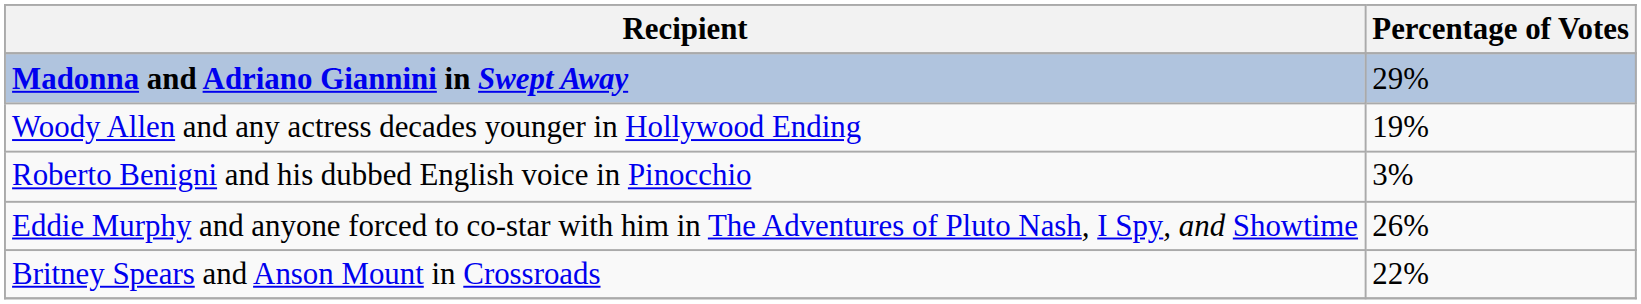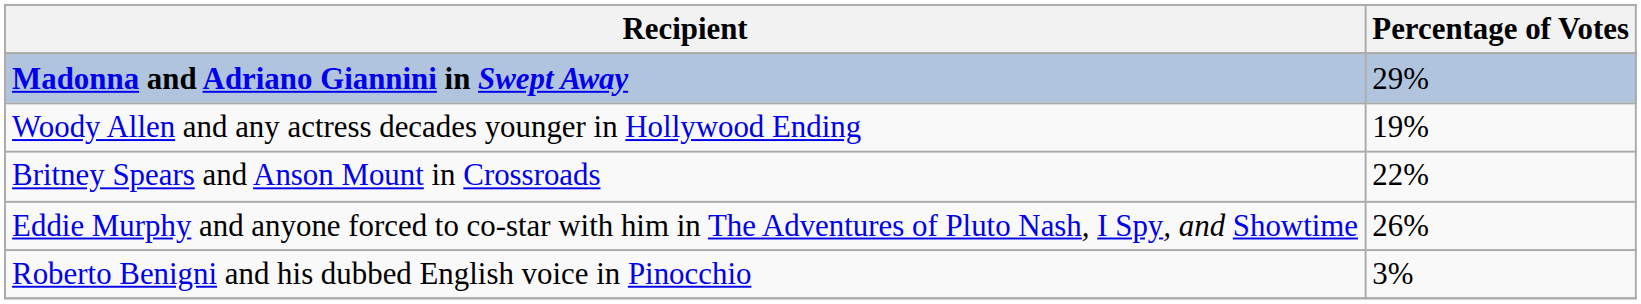 <table class="wikitable sortable plainrowheaders" align="centre">
 <tr>
 <th>Recipient</th>
 <th>Percentage of Votes</th>
 </tr>
 <tr>
 </tr>
 <tr style="background:#B0C4DE;">
 <td><strong><a href='#'>Madonna</a> and <a href='#'>Adriano Giannini</a> in <em><a href='#'>Swept Away</a><strong><em></td>
 <td></strong>29%<strong></td>
 </tr>
 <tr>
 <td><a href='#'>Woody Allen</a> and any actress decades younger in </em><a href='#'>Hollywood Ending</a><em></td>
 <td>19%</td>
 </tr>
 <tr>
-<td><a href='#'>Roberto Benigni</a> and his dubbed English voice in </em><a href='#'>Pinocchio</a><em></td>
-<td>3%</td>
+<td><a href='#'>Britney Spears</a> and <a href='#'>Anson Mount</a> in </em><a href='#'>Crossroads</a><em></td>
+<td>22%</td>
 </tr>
 <tr>
 <td><a href='#'>Eddie Murphy</a> and anyone forced to co-star with him in </em><a href='#'>The Adventures of Pluto Nash</a><em>, </em><a href='#'>I Spy</a><em>, and </em><a href='#'>Showtime</a><em></td>
 <td>26%</td>
 </tr>
 <tr>
-<td><a href='#'>Britney Spears</a> and <a href='#'>Anson Mount</a> in </em><a href='#'>Crossroads</a><em></td>
-<td>22%</td>
+<td><a href='#'>Roberto Benigni</a> and his dubbed English voice in </em><a href='#'>Pinocchio</a><em></td>
+<td>3%</td>
 </tr>
 <tr>
 </tr>
 </table>
